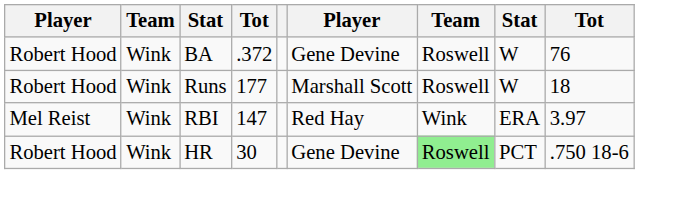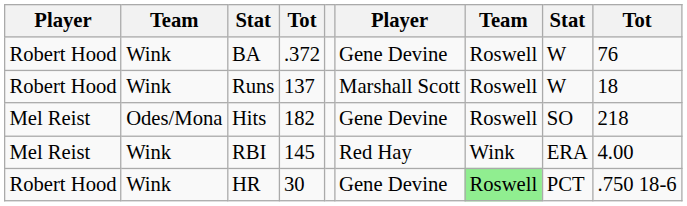 <table class="wikitable">
 <tr>
 <th>Player</th>
 <th>Team</th>
 <th>Stat</th>
 <th>Tot</th>
 <th></th>
 <th>Player</th>
 <th>Team</th>
 <th>Stat</th>
 <th>Tot</th>
 </tr>
 <tr>
 <td>Robert Hood</td>
 <td>Wink</td>
 <td>BA</td>
 <td>.372</td>
 <td></td>
 <td>Gene Devine</td>
 <td>Roswell</td>
 <td>W</td>
 <td>76</td>
 </tr>
 <tr>
 <td>Robert Hood</td>
 <td>Wink</td>
 <td>Runs</td>
-<td>177</td>
+<td>137</td>
 <td></td>
 <td>Marshall Scott</td>
 <td>Roswell</td>
 <td>W</td>
 <td>18</td>
 </tr>
 <tr>
 <td>Mel Reist</td>
+<td>Odes/Mona</td>
+<td>Hits</td>
+<td>182</td>
+<td></td>
+<td>Gene Devine</td>
+<td>Roswell</td>
+<td>SO</td>
+<td>218</td>
+</tr>
+<tr>
+<td>Mel Reist</td>
 <td>Wink</td>
 <td>RBI</td>
-<td>147</td>
+<td>145</td>
 <td></td>
 <td>Red Hay</td>
 <td>Wink</td>
 <td>ERA</td>
-<td>3.97</td>
+<td>4.00</td>
 </tr>
 <tr>
 <td>Robert Hood</td>
 <td>Wink</td>
 <td>HR</td>
 <td>30</td>
 <td></td>
 <td>Gene Devine</td>
 <td style="background: lightgreen;">Roswell</td>
 <td>PCT</td>
 <td>.750 18-6</td>
 </tr>
 </table>
